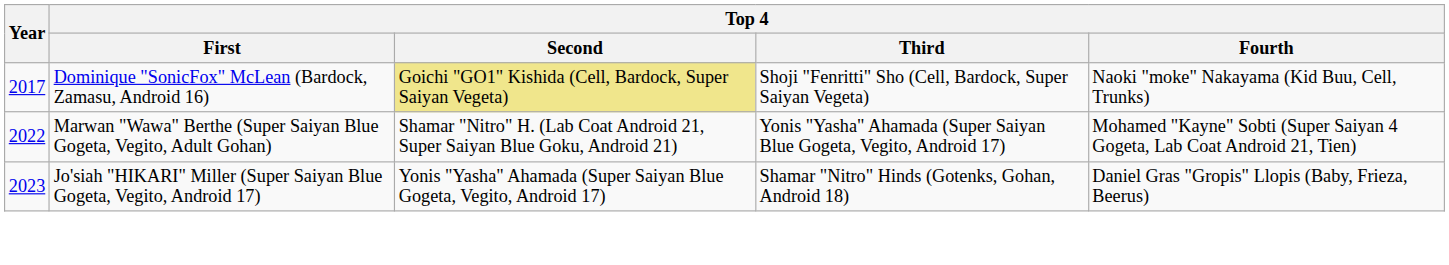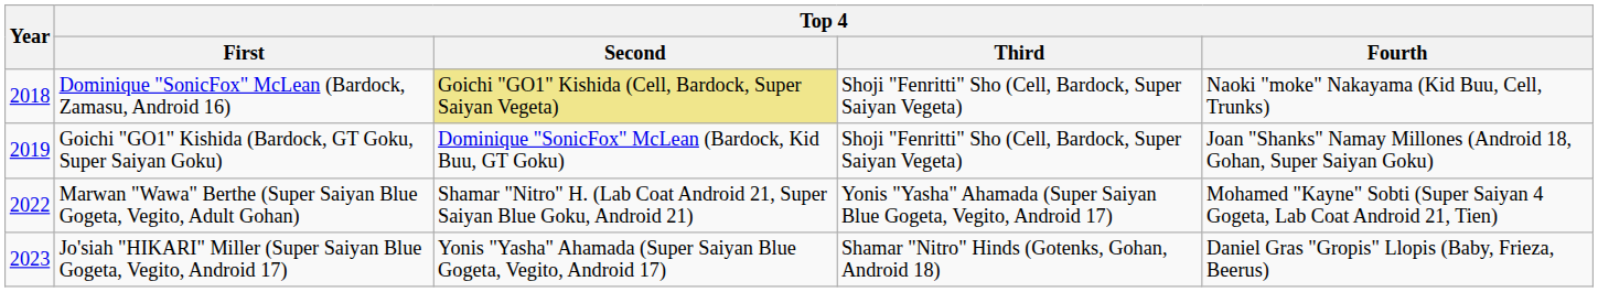 <table class="wikitable sortable" width=100%>
 <tr>
 <th rowspan=2>Year</th>
 <th colspan=4>Top 4</th>
 </tr>
 <tr>
 <th>First</th>
 <th>Second</th>
 <th>Third</th>
 <th>Fourth</th>
 </tr>
 <tr>
-<td><a href='#'>2017</a></td>
+<td><a href='#'>2018</a></td>
 <td> <a href='#'>Dominique "SonicFox" McLean</a> (Bardock, Zamasu, Android 16)</td>
 <td style="background: khaki;"> Goichi "GO1" Kishida (Cell, Bardock, Super Saiyan Vegeta)</td>
 <td> Shoji "Fenritti" Sho (Cell, Bardock, Super Saiyan Vegeta)</td>
 <td> Naoki "moke" Nakayama (Kid Buu, Cell, Trunks)</td>
+</tr>
+<tr>
+<td><a href='#'>2019</a></td>
+<td> Goichi "GO1" Kishida (Bardock, GT Goku, Super Saiyan Goku)</td>
+<td> <a href='#'>Dominique "SonicFox" McLean</a> (Bardock, Kid Buu, GT Goku)</td>
+<td> Shoji "Fenritti" Sho (Cell, Bardock, Super Saiyan Vegeta)</td>
+<td> Joan "Shanks" Namay Millones (Android 18, Gohan, Super Saiyan Goku)</td>
 </tr>
 <tr>
 <td><a href='#'>2022</a></td>
 <td> Marwan "Wawa" Berthe (Super Saiyan Blue Gogeta, Vegito, Adult Gohan)</td>
 <td> Shamar "Nitro" H. (Lab Coat Android 21, Super Saiyan Blue Goku, Android 21)</td>
 <td>  Yonis "Yasha" Ahamada (Super Saiyan Blue Gogeta, Vegito, Android 17)</td>
 <td> Mohamed "Kayne" Sobti (Super Saiyan 4 Gogeta, Lab Coat Android 21, Tien)</td>
 </tr>
 <tr>
 <td><a href='#'>2023</a></td>
 <td> Jo'siah "HIKARI" Miller (Super Saiyan Blue Gogeta, Vegito, Android 17)</td>
 <td>  Yonis "Yasha" Ahamada (Super Saiyan Blue Gogeta, Vegito, Android 17)</td>
 <td> Shamar "Nitro" Hinds (Gotenks, Gohan, Android 18)</td>
 <td> Daniel Gras "Gropis" Llopis (Baby, Frieza, Beerus)</td>
 </tr>
 </table>
